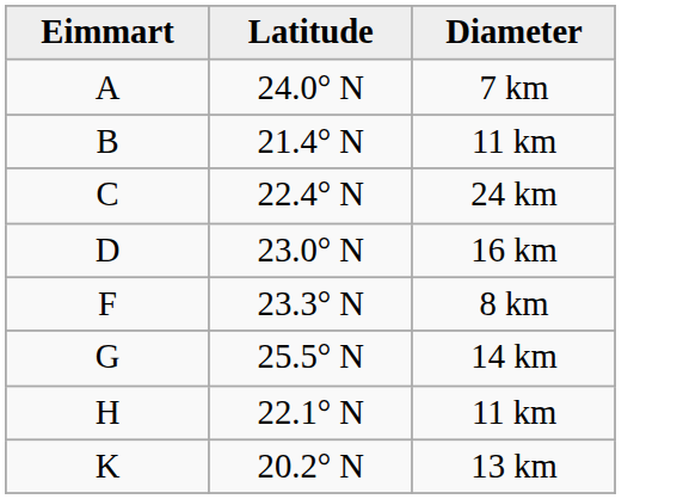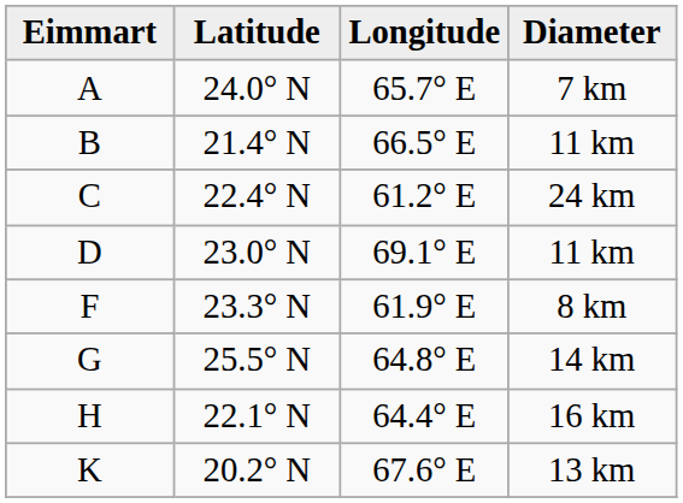 <table class="wikitable">
 <tr>
 <th width="25%" style="background:#eeeeee;">Eimmart</th>
 <th width="25%" style="background:#eeeeee;">Latitude</th>
+<th width="25%" style="background:#eeeeee;">Longitude</th>
 <th width="25%" style="background:#eeeeee;">Diameter</th>
 </tr>
 <tr>
 <td align="center">A</td>
 <td align="center">24.0° N</td>
+<td align="center">65.7° E</td>
 <td align="center">7 km</td>
 </tr>
 <tr>
 <td align="center">B</td>
 <td align="center">21.4° N</td>
+<td align="center">66.5° E</td>
 <td align="center">11 km</td>
 </tr>
 <tr>
 <td align="center">C</td>
 <td align="center">22.4° N</td>
+<td align="center">61.2° E</td>
 <td align="center">24 km</td>
 </tr>
 <tr>
 <td align="center">D</td>
 <td align="center">23.0° N</td>
-<td align="center">16 km</td>
+<td align="center">69.1° E</td>
+<td align="center">11 km</td>
 </tr>
 <tr>
 <td align="center">F</td>
 <td align="center">23.3° N</td>
+<td align="center">61.9° E</td>
 <td align="center">8 km</td>
 </tr>
 <tr>
 <td align="center">G</td>
 <td align="center">25.5° N</td>
+<td align="center">64.8° E</td>
 <td align="center">14 km</td>
 </tr>
 <tr>
 <td align="center">H</td>
 <td align="center">22.1° N</td>
-<td align="center">11 km</td>
+<td align="center">64.4° E</td>
+<td align="center">16 km</td>
 </tr>
 <tr>
 <td align="center">K</td>
 <td align="center">20.2° N</td>
+<td align="center">67.6° E</td>
 <td align="center">13 km</td>
 </tr>
 </table>
